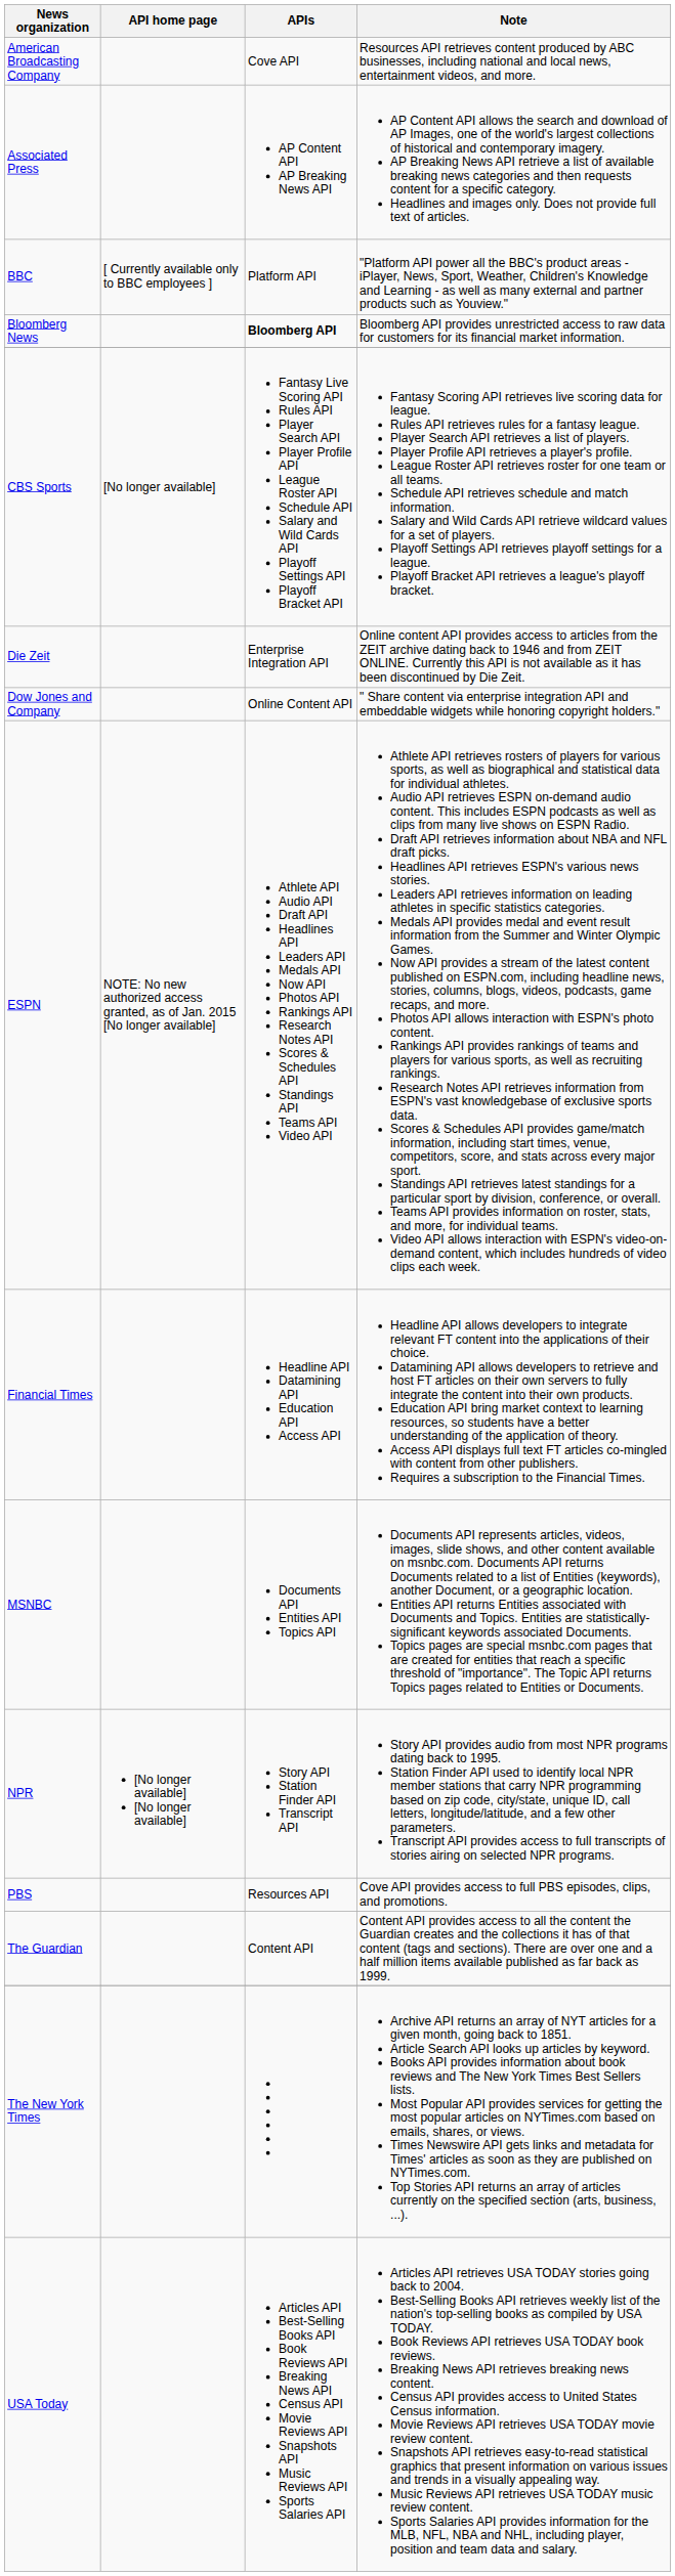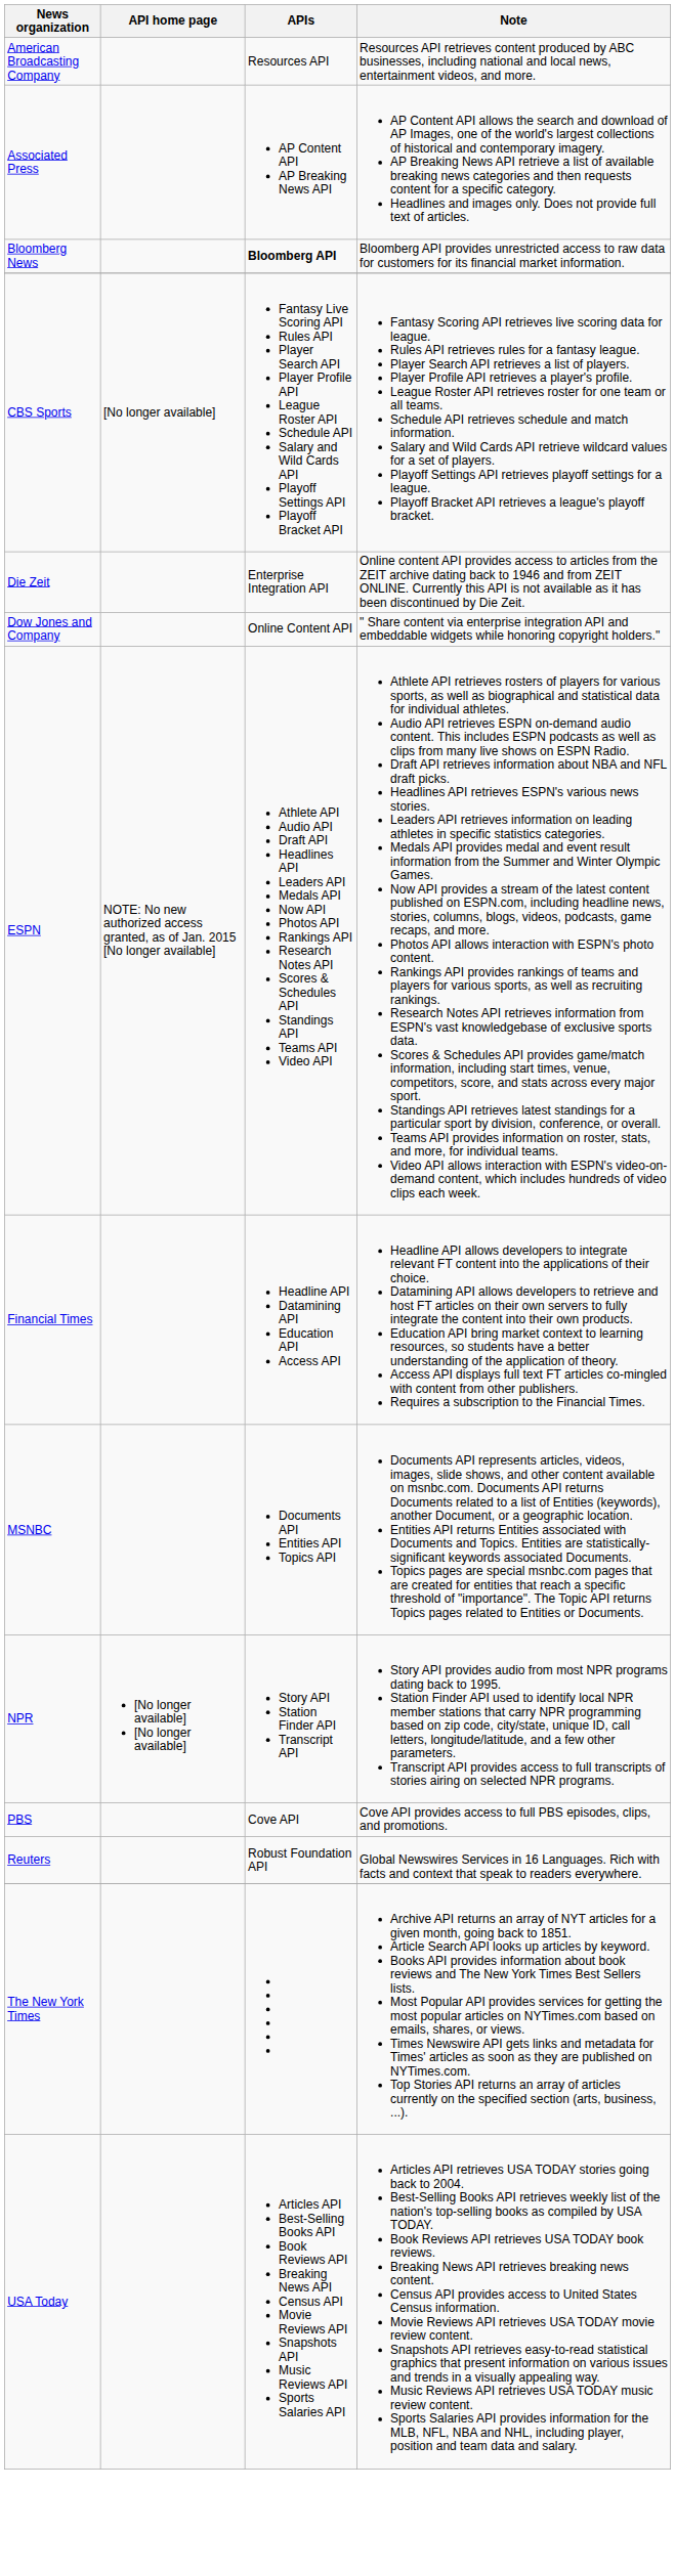 <table class="wikitable">
 <tr>
 <th>News organization</th>
 <th>API home page</th>
 <th>APIs</th>
 <th>Note</th>
 </tr>
 <tr>
 <td><a href='#'>American Broadcasting Company</a></td>
 <td></td>
-<td>Cove API</td>
+<td>Resources API</td>
 <td>Resources API retrieves content produced by ABC businesses, including national and local news, entertainment videos, and more.</td>
 </tr>
 <tr>
 <td><a href='#'>Associated Press</a></td>
 <td></td>
 <td><br><ul><li>AP Content API</li><li>AP Breaking News API</li></ul></td>
 <td><br><ul><li>AP Content API allows the search and download of AP Images, one of the world's largest collections of historical and contemporary imagery.</li><li>AP Breaking News API retrieve a list of available breaking news categories and then requests content for a specific category.</li><li>Headlines and images only. Does not provide full text of articles.</li></ul></td>
-</tr>
-<tr>
-<td><a href='#'>BBC</a></td>
-<td> [ Currently available only to BBC employees ]</td>
-<td>Platform API</td>
-<td><br>"Platform API power all the BBC's product areas - iPlayer, News, Sport, Weather, Children's Knowledge and Learning - as well as many external and partner products such as Youview."</td>
 </tr>
 <tr>
 <td><a href='#'>Bloomberg News</a></td>
 <td></td>
 <td><strong>Bloomberg API</strong></td>
 <td>Bloomberg API provides unrestricted access to raw data for customers for its financial market information.</td>
 </tr>
 <tr>
 </tr>
 <tr>
 <td><a href='#'>CBS Sports</a></td>
 <td> [No longer available]</td>
 <td><br><ul><li>Fantasy Live Scoring API</li><li>Rules API</li><li>Player Search API</li><li>Player Profile API</li><li>League Roster API</li><li>Schedule API</li><li>Salary and Wild Cards API</li><li>Playoff Settings API</li><li>Playoff Bracket API</li></ul></td>
 <td><br><ul><li>Fantasy Scoring API retrieves live scoring data for league.</li><li>Rules API retrieves rules for a fantasy league.</li><li>Player Search API retrieves a list of players.</li><li>Player Profile API retrieves a player's profile.</li><li>League Roster API retrieves roster for one team or all teams.</li><li>Schedule API retrieves schedule and match information.</li><li>Salary and Wild Cards API retrieve wildcard values for a set of players.</li><li>Playoff Settings API retrieves playoff settings for a league.</li><li>Playoff Bracket API retrieves a league's playoff bracket.</li></ul></td>
 </tr>
 <tr>
 <td><a href='#'>Die Zeit</a></td>
 <td></td>
 <td>Enterprise Integration API</td>
 <td>Online content API provides access to articles from the ZEIT archive dating back to 1946 and from ZEIT ONLINE. Currently this API is not available as it has been discontinued by Die Zeit.</td>
 </tr>
 <tr>
 <td><a href='#'>Dow Jones and Company</a></td>
 <td></td>
 <td>Online Content API</td>
 <td>" Share content via enterprise integration API and embeddable widgets while honoring copyright holders."</td>
 </tr>
 <tr>
 <td><a href='#'>ESPN</a></td>
 <td> NOTE: No new authorized access granted, as of Jan. 2015 [No longer available]</td>
 <td><br><ul><li>Athlete API</li><li>Audio API</li><li>Draft API</li><li>Headlines API</li><li>Leaders API</li><li>Medals API</li><li>Now API</li><li>Photos API</li><li>Rankings API</li><li>Research Notes API</li><li>Scores & Schedules API</li><li>Standings API</li><li>Teams API</li><li>Video API</li></ul></td>
 <td><br><ul><li>Athlete API retrieves rosters of players for various sports, as well as biographical and statistical data for individual athletes.</li><li>Audio API retrieves ESPN on-demand audio content. This includes ESPN podcasts as well as clips from many live shows on ESPN Radio.</li><li>Draft API retrieves information about NBA and NFL draft picks.</li><li>Headlines API retrieves ESPN's various news stories.</li><li>Leaders API retrieves information on leading athletes in specific statistics categories.</li><li>Medals API provides medal and event result information from the Summer and Winter Olympic Games.</li><li>Now API provides a stream of the latest content published on ESPN.com, including headline news, stories, columns, blogs, videos, podcasts, game recaps, and more.</li><li>Photos API allows interaction with ESPN's photo content.</li><li>Rankings API provides rankings of teams and players for various sports, as well as recruiting rankings.</li><li>Research Notes API retrieves information from ESPN's vast knowledgebase of exclusive sports data.</li><li>Scores & Schedules API provides game/match information, including start times, venue, competitors, score, and stats across every major sport.</li><li>Standings API retrieves latest standings for a particular sport by division, conference, or overall.</li><li>Teams API provides information on roster, stats, and more, for individual teams.</li><li>Video API allows interaction with ESPN's video-on-demand content, which includes hundreds of video clips each week.</li></ul></td>
 </tr>
 <tr>
 <td><a href='#'>Financial Times</a></td>
 <td></td>
 <td><br><ul><li>Headline API</li><li>Datamining API</li><li>Education API</li><li>Access API</li></ul></td>
 <td><br><ul><li>Headline API allows developers to integrate relevant FT content into the applications of their choice.</li><li>Datamining API allows developers to retrieve and host FT articles on their own servers to fully integrate the content into their own products.</li><li>Education API bring market context to learning resources, so students have a better understanding of the application of theory.</li><li>Access API displays full text FT articles co-mingled with content from other publishers.</li><li>Requires a subscription to the Financial Times.</li></ul></td>
 </tr>
 <tr>
 <td><a href='#'>MSNBC</a></td>
 <td></td>
 <td><br><ul><li>Documents API</li><li>Entities API</li><li>Topics API</li></ul></td>
 <td><br><ul><li>Documents API represents articles, videos, images, slide shows, and other content available on msnbc.com. Documents API returns Documents related to a list of Entities (keywords), another Document, or a geographic location.</li><li>Entities API returns Entities associated with Documents and Topics. Entities are statistically-significant keywords associated Documents.</li><li>Topics pages are special msnbc.com pages that are created for entities that reach a specific threshold of "importance". The Topic API returns Topics pages related to Entities or Documents.</li></ul></td>
 </tr>
 <tr>
 <td><a href='#'>NPR</a></td>
 <td><br><ul><li> [No longer available]</li><li> [No longer available]</li></ul></td>
 <td><br><ul><li>Story API</li><li>Station Finder API</li><li>Transcript API</li></ul></td>
 <td><br><ul><li>Story API provides audio from most NPR programs dating back to 1995.</li><li>Station Finder API used to identify local NPR member stations that carry NPR programming based on zip code, city/state, unique ID, call letters, longitude/latitude, and a few other parameters.</li><li>Transcript API provides access to full transcripts of stories airing on selected NPR programs.</li></ul></td>
 </tr>
 <tr>
 <td><a href='#'>PBS</a></td>
 <td></td>
-<td>Resources API</td>
+<td>Cove API</td>
 <td>Cove API provides access to full PBS episodes, clips, and promotions.</td>
 </tr>
 <tr>
-<td><a href='#'>The Guardian</a></td>
+<td><a href='#'>Reuters</a></td>
 <td></td>
-<td>Content API</td>
-<td>Content API provides access to all the content the Guardian creates and the collections it has of that content (tags and sections). There are over one and a half million items available published as far back as 1999.</td>
+<td>Robust Foundation API</td>
+<td><br>Global Newswires Services in 16 Languages. Rich with facts and context that speak to readers everywhere.</td>
 </tr>
 <tr>
 </tr>
 <tr>
 <td><a href='#'>The New York Times</a></td>
 <td></td>
 <td><br><ul><li></li><li></li><li></li><li></li><li></li><li></li></ul></td>
 <td><br><ul><li>Archive API returns an array of NYT articles for a given month, going back to 1851.</li><li>Article Search API looks up articles by keyword.</li><li>Books API provides information about book reviews and The New York Times Best Sellers lists.</li><li>Most Popular API provides services for getting the most popular articles on NYTimes.com based on emails, shares, or views.</li><li>Times Newswire API gets links and metadata for Times' articles as soon as they are published on NYTimes.com.</li><li>Top Stories API returns an array of articles currently on the specified section (arts, business, ...).</li></ul></td>
 </tr>
 <tr>
 <td><a href='#'>USA Today</a></td>
 <td></td>
 <td><br><ul><li>Articles API</li><li>Best-Selling Books API</li><li>Book Reviews API</li><li>Breaking News API</li><li>Census API</li><li>Movie Reviews API</li><li>Snapshots API</li><li>Music Reviews API</li><li>Sports Salaries API</li></ul></td>
 <td><br><ul><li>Articles API retrieves USA TODAY stories going back to 2004.</li><li>Best-Selling Books API retrieves weekly list of the nation's top-selling books as compiled by USA TODAY.</li><li>Book Reviews API retrieves USA TODAY book reviews.</li><li>Breaking News API retrieves breaking news content.</li><li>Census API provides access to United States Census information.</li><li>Movie Reviews API retrieves USA TODAY movie review content.</li><li>Snapshots API retrieves easy-to-read statistical graphics that present information on various issues and trends in a visually appealing way.</li><li>Music Reviews API retrieves USA TODAY music review content.</li><li>Sports Salaries API provides information for the MLB, NFL, NBA and NHL, including player, position and team data and salary.</li></ul></td>
 </tr>
 </table>
